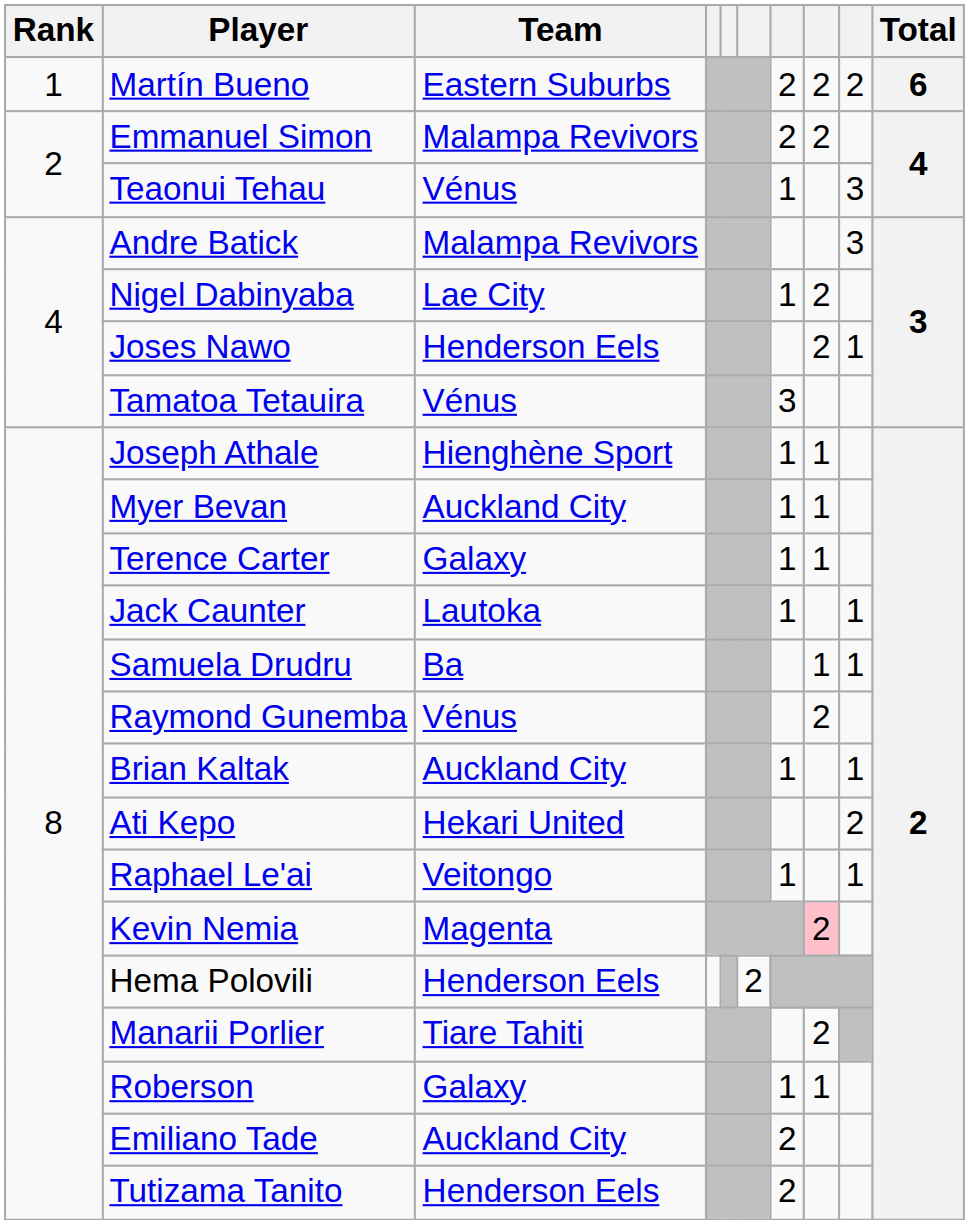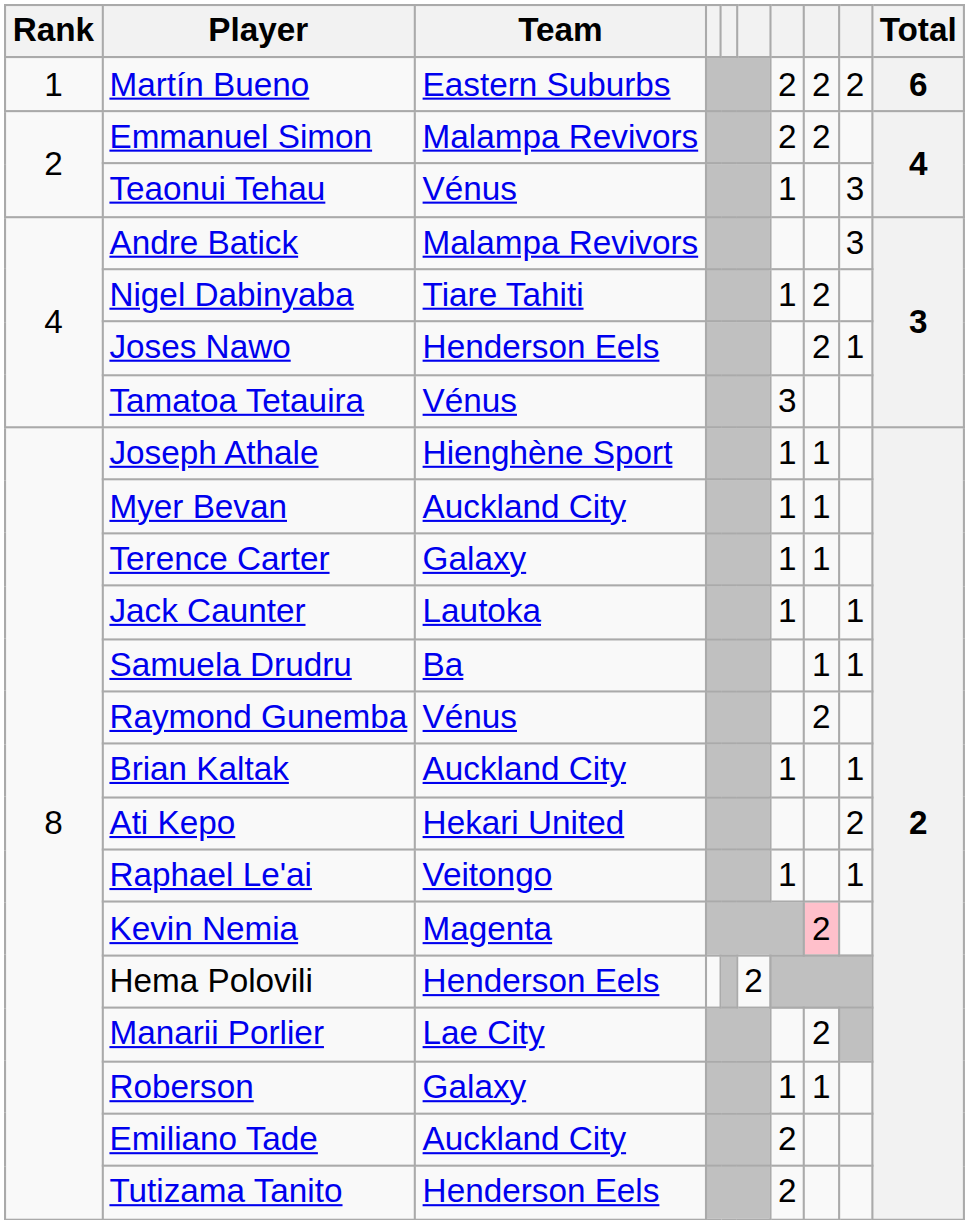 <table class="wikitable" style="text-align:center">
 <tr>
 <th>Rank</th>
 <th>Player</th>
 <th>Team</th>
 <th></th>
 <th></th>
 <th></th>
 <th></th>
 <th></th>
 <th></th>
 <th>Total</th>
 </tr>
 <tr>
 <td rowspan=1>1</td>
 <td align=left> <a href='#'>Martín Bueno</a></td>
 <td align=left> <a href='#'>Eastern Suburbs</a></td>
 <td bgcolor="silver" colspan=3></td>
 <td>2</td>
 <td>2</td>
 <td>2</td>
 <th>6</th>
 </tr>
 <tr>
 <td rowspan=2>2</td>
 <td align=left> <a href='#'>Emmanuel Simon</a></td>
 <td align=left> <a href='#'>Malampa Revivors</a></td>
 <td bgcolor="silver" colspan=3></td>
 <td>2</td>
 <td>2</td>
 <td></td>
 <th rowspan=2>4</th>
 </tr>
 <tr>
 <td align=left> <a href='#'>Teaonui Tehau</a></td>
 <td align=left> <a href='#'>Vénus</a></td>
 <td bgcolor="silver" colspan=3></td>
 <td>1</td>
 <td></td>
 <td>3</td>
 </tr>
 <tr>
 <td rowspan=4>4</td>
 <td align=left> <a href='#'>Andre Batick</a></td>
 <td align=left> <a href='#'>Malampa Revivors</a></td>
 <td bgcolor="silver" colspan=3></td>
 <td></td>
 <td></td>
 <td>3</td>
 <th rowspan=4>3</th>
 </tr>
 <tr>
 <td align=left> <a href='#'>Nigel Dabinyaba</a></td>
-<td align=left> <a href='#'>Lae City</a></td>
+<td align=left> <a href='#'>Tiare Tahiti</a></td>
 <td bgcolor="silver" colspan=3></td>
 <td>1</td>
 <td>2</td>
 <td></td>
 </tr>
 <tr>
 <td align=left> <a href='#'>Joses Nawo</a></td>
 <td align=left> <a href='#'>Henderson Eels</a></td>
 <td bgcolor="silver" colspan=3></td>
 <td></td>
 <td>2</td>
 <td>1</td>
 </tr>
 <tr>
 <td align=left> <a href='#'>Tamatoa Tetauira</a></td>
 <td align=left> <a href='#'>Vénus</a></td>
 <td bgcolor="silver" colspan=3></td>
 <td>3</td>
 <td></td>
 <td></td>
 </tr>
 <tr>
 <td rowspan=15>8</td>
 <td align=left> <a href='#'>Joseph Athale</a></td>
 <td align=left> <a href='#'>Hienghène Sport</a></td>
 <td bgcolor="silver" colspan=3></td>
 <td>1</td>
 <td>1</td>
 <td></td>
 <th rowspan=15>2</th>
 </tr>
 <tr>
 <td align=left> <a href='#'>Myer Bevan</a></td>
 <td align=left> <a href='#'>Auckland City</a></td>
 <td bgcolor="silver" colspan=3></td>
 <td>1</td>
 <td>1</td>
 <td></td>
 </tr>
 <tr>
 <td align=left> <a href='#'>Terence Carter</a></td>
 <td align=left> <a href='#'>Galaxy</a></td>
 <td bgcolor="silver" colspan=3></td>
 <td>1</td>
 <td>1</td>
 <td></td>
 </tr>
 <tr>
 <td align=left> <a href='#'>Jack Caunter</a></td>
 <td align=left> <a href='#'>Lautoka</a></td>
 <td bgcolor="silver" colspan=3></td>
 <td>1</td>
 <td></td>
 <td>1</td>
 </tr>
 <tr>
 <td align=left> <a href='#'>Samuela Drudru</a></td>
 <td align=left> <a href='#'>Ba</a></td>
 <td bgcolor="silver" colspan=3></td>
 <td></td>
 <td>1</td>
 <td>1</td>
 </tr>
 <tr>
 <td align=left> <a href='#'>Raymond Gunemba</a></td>
 <td align=left> <a href='#'>Vénus</a></td>
 <td bgcolor="silver" colspan=3></td>
 <td></td>
 <td>2</td>
 <td></td>
 </tr>
 <tr>
 <td align=left> <a href='#'>Brian Kaltak</a></td>
 <td align=left> <a href='#'>Auckland City</a></td>
 <td bgcolor="silver" colspan=3></td>
 <td>1</td>
 <td></td>
 <td>1</td>
 </tr>
 <tr>
 <td align=left> <a href='#'>Ati Kepo</a></td>
 <td align=left> <a href='#'>Hekari United</a></td>
 <td bgcolor="silver" colspan=3></td>
 <td></td>
 <td></td>
 <td>2</td>
 </tr>
 <tr>
 <td align=left> <a href='#'>Raphael Le'ai</a></td>
 <td align=left> <a href='#'>Veitongo</a></td>
 <td bgcolor="silver" colspan=3></td>
 <td>1</td>
 <td></td>
 <td>1</td>
 </tr>
 <tr>
 <td align=left> <a href='#'>Kevin Nemia</a></td>
 <td align=left> <a href='#'>Magenta</a></td>
 <td bgcolor="silver" colspan=4></td>
 <td style="background: pink;">2</td>
 <td></td>
 </tr>
 <tr>
 <td align=left> Hema Polovili</td>
 <td align=left> <a href='#'>Henderson Eels</a></td>
 <td></td>
 <td bgcolor="silver"></td>
 <td>2</td>
 <td bgcolor="silver" colspan=3></td>
 </tr>
 <tr>
 <td align=left> <a href='#'>Manarii Porlier</a></td>
-<td align=left> <a href='#'>Tiare Tahiti</a></td>
+<td align=left> <a href='#'>Lae City</a></td>
 <td bgcolor="silver" colspan=3></td>
 <td></td>
 <td>2</td>
 <td bgcolor="silver"></td>
 </tr>
 <tr>
 <td align=left> <a href='#'>Roberson</a></td>
 <td align=left> <a href='#'>Galaxy</a></td>
 <td bgcolor="silver" colspan=3></td>
 <td>1</td>
 <td>1</td>
 <td></td>
 </tr>
 <tr>
 <td align=left> <a href='#'>Emiliano Tade</a></td>
 <td align=left> <a href='#'>Auckland City</a></td>
 <td bgcolor="silver" colspan=3></td>
 <td>2</td>
 <td></td>
 <td></td>
 </tr>
 <tr>
 <td align=left> <a href='#'>Tutizama Tanito</a></td>
 <td align=left> <a href='#'>Henderson Eels</a></td>
 <td bgcolor="silver" colspan=3></td>
 <td>2</td>
 <td></td>
 <td></td>
 </tr>
 </table>
